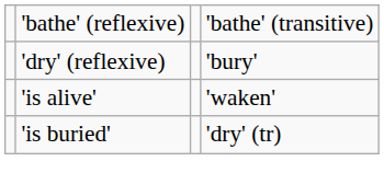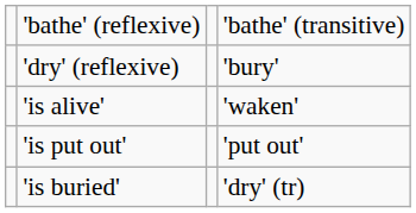 <table class="wikitable" border="1">
 <tr>
 <td></td>
 <td>'bathe' (reflexive)</td>
 <td></td>
 <td>'bathe' (transitive)</td>
 </tr>
 <tr>
 <td></td>
 <td>'dry' (reflexive)</td>
 <td></td>
 <td>'bury'</td>
 </tr>
 <tr>
 <td></td>
 <td>'is alive'</td>
 <td></td>
 <td>'waken'</td>
 </tr>
 <tr>
 <td></td>
+<td>'is put out'</td>
+<td></td>
+<td>'put out'</td>
+</tr>
+<tr>
+<td></td>
 <td>'is buried'</td>
 <td></td>
 <td>'dry' (tr)</td>
 </tr>
 </table>
